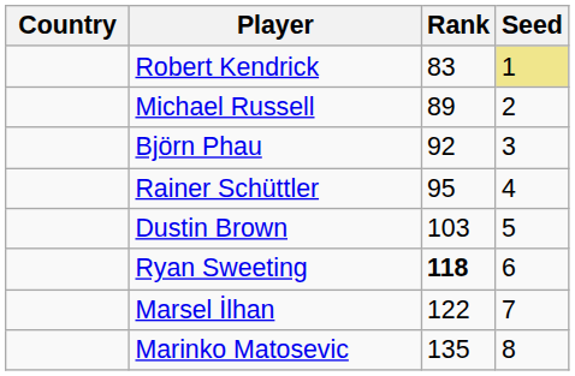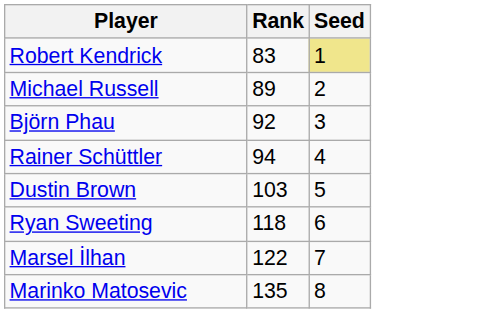 <table class="sortable wikitable">
 <tr>
-<th width="70">Country</th>
 <th width="175">Player</th>
 <th>Rank</th>
 <th>Seed</th>
 </tr>
 <tr>
-<td></td>
 <td><a href='#'>Robert Kendrick</a></td>
 <td>83</td>
 <td style="background: khaki;">1</td>
 </tr>
 <tr>
-<td></td>
 <td><a href='#'>Michael Russell</a></td>
 <td>89</td>
 <td>2</td>
 </tr>
 <tr>
-<td></td>
 <td><a href='#'>Björn Phau</a></td>
 <td>92</td>
 <td>3</td>
 </tr>
 <tr>
-<td></td>
 <td><a href='#'>Rainer Schüttler</a></td>
-<td>95</td>
+<td>94</td>
 <td>4</td>
 </tr>
 <tr>
-<td></td>
 <td><a href='#'>Dustin Brown</a></td>
 <td>103</td>
 <td>5</td>
 </tr>
 <tr>
-<td></td>
 <td><a href='#'>Ryan Sweeting</a></td>
-<td><strong>118</strong></td>
+<td>118</td>
 <td>6</td>
 </tr>
 <tr>
-<td></td>
 <td><a href='#'>Marsel İlhan</a></td>
 <td>122</td>
 <td>7</td>
 </tr>
 <tr>
-<td></td>
 <td><a href='#'>Marinko Matosevic</a></td>
 <td>135</td>
 <td>8</td>
 </tr>
 </table>
